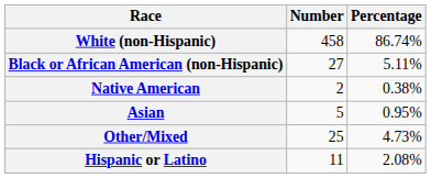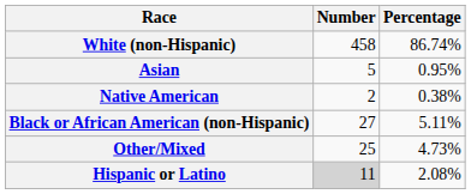 <table class="wikitable" style="text-align:right">
 <tr>
 <th scope="col">Race</th>
 <th scope="col">Number</th>
 <th scope="col">Percentage</th>
 </tr>
 <tr>
 <th scope="row"><a href='#'>White</a> (non-Hispanic)</th>
 <td>458</td>
 <td>86.74%</td>
 </tr>
 <tr>
-<th scope="row"><a href='#'>Black or African American</a> (non-Hispanic)</th>
-<td>27</td>
-<td>5.11%</td>
+<th scope="row"><a href='#'>Asian</a></th>
+<td>5</td>
+<td>0.95%</td>
 </tr>
 <tr>
 <th scope="row"><a href='#'>Native American</a></th>
 <td>2</td>
 <td>0.38%</td>
 </tr>
 <tr>
-<th scope="row"><a href='#'>Asian</a></th>
-<td>5</td>
-<td>0.95%</td>
+<th scope="row"><a href='#'>Black or African American</a> (non-Hispanic)</th>
+<td>27</td>
+<td>5.11%</td>
 </tr>
 <tr>
 <th scope="row"><a href='#'>Other/Mixed</a></th>
 <td>25</td>
 <td>4.73%</td>
 </tr>
 <tr>
 <th scope="row"><a href='#'>Hispanic</a> or <a href='#'>Latino</a></th>
-<td>11</td>
+<td style="background: lightgrey;">11</td>
 <td>2.08%</td>
 </tr>
 </table>
